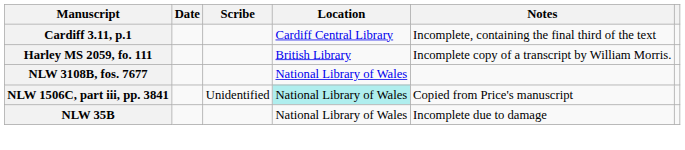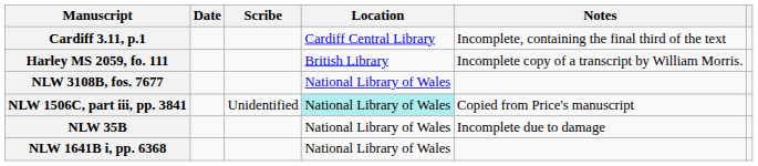 <table class="wikitable sortable">
 <tr>
 <th scope="col">Manuscript</th>
 <th scope="col">Date</th>
 <th scope="col">Scribe</th>
 <th scope="col">Location</th>
 <th scope="col" class="unsortable">Notes</th>
 <th scope="col" class="unsortable"></th>
 </tr>
 <tr>
 <th scope="row">Cardiff 3.11, p.1</th>
 <td></td>
 <td></td>
 <td><a href='#'>Cardiff Central Library</a></td>
 <td>Incomplete, containing the final third of the text</td>
 <td></td>
 </tr>
 <tr>
 <th scope="row">Harley MS 2059, fo. 111</th>
 <td></td>
 <td></td>
 <td><a href='#'>British Library</a></td>
 <td>Incomplete copy of a transcript by William Morris.</td>
 <td></td>
 </tr>
 <tr>
 <th scope="row">NLW 3108B, fos. 7677</th>
 <td></td>
 <td></td>
 <td><a href='#'>National Library of Wales</a></td>
 <td></td>
 <td></td>
 </tr>
 <tr>
 <th scope="row">NLW 1506C, part iii, pp. 3841</th>
 <td></td>
 <td>Unidentified</td>
 <td style="background: paleturquoise;">National Library of Wales</td>
 <td>Copied from Price's manuscript</td>
 <td></td>
 </tr>
 <tr>
 <th scope="row">NLW 35B</th>
 <td></td>
 <td></td>
 <td>National Library of Wales</td>
 <td>Incomplete due to damage</td>
 <td></td>
 </tr>
+<tr>
+<th scope="row">NLW 1641B i, pp. 6368</th>
+<td></td>
+<td></td>
+<td>National Library of Wales</td>
+<td></td>
+<td></td>
+</tr>
 </table>
